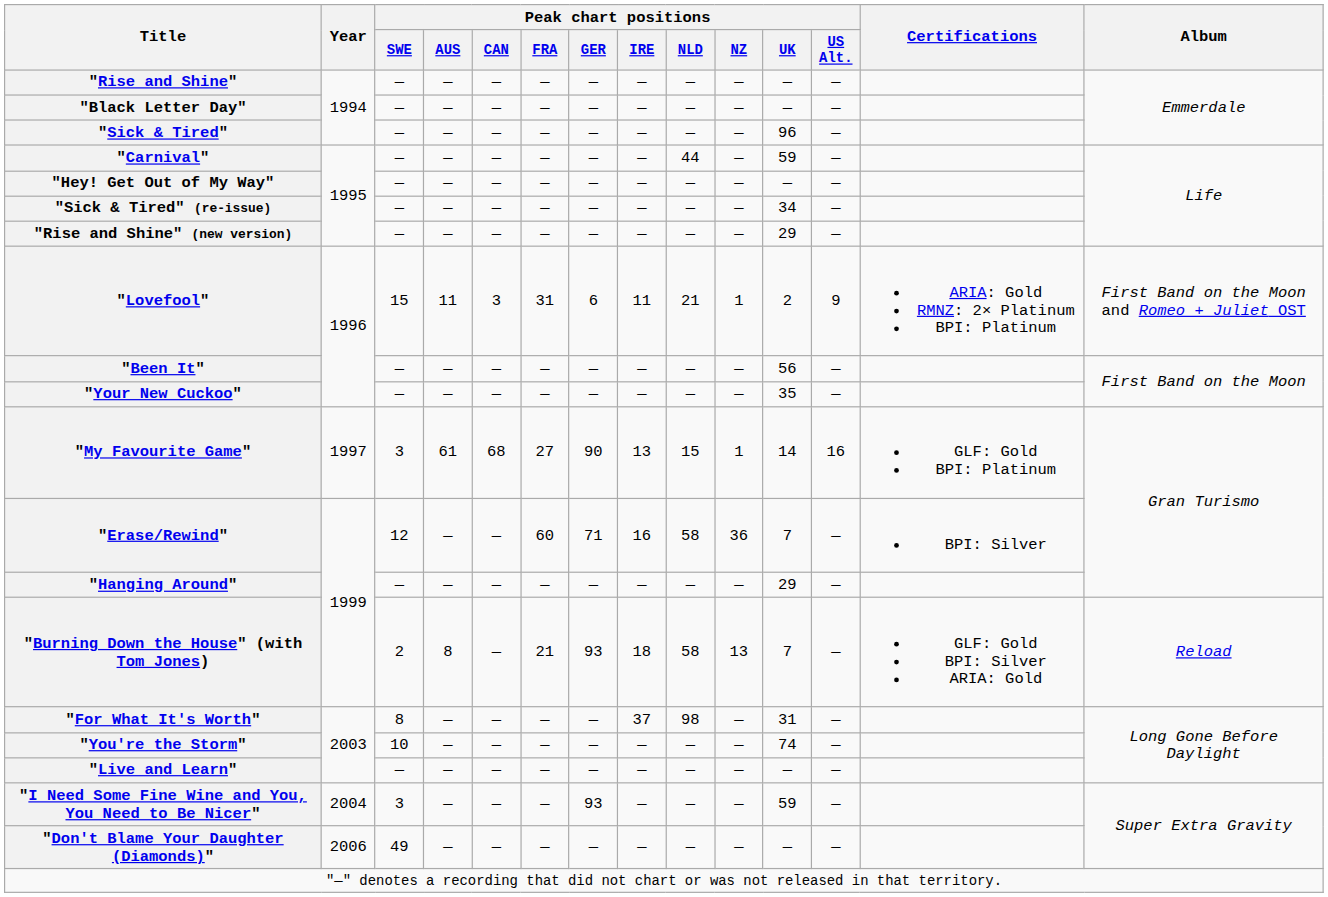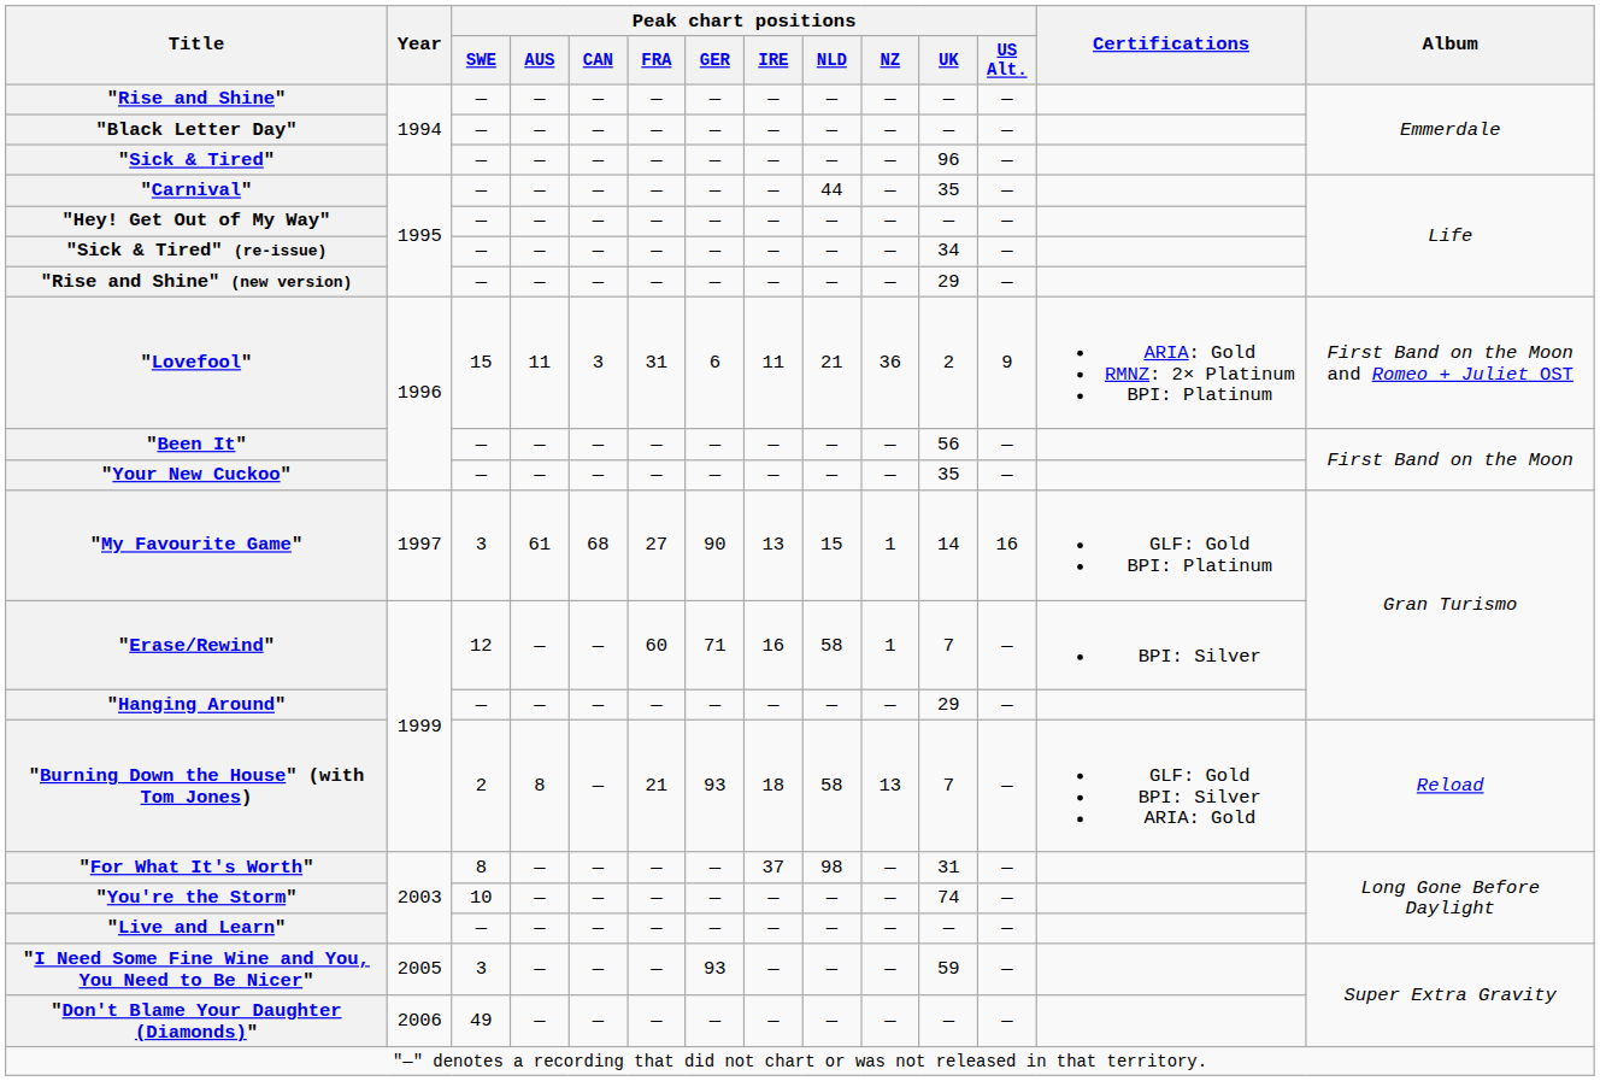 <table class="wikitable plainrowheaders" style="text-align:center;">
 <tr>
 <th scope="col" rowspan="2" style="width:20em;">Title</th>
 <th scope="col" rowspan="2" style="width:3em;">Year</th>
 <th scope="col" colspan="10">Peak chart positions</th>
 <th scope="col" rowspan="2" style="width:14em;"><a href='#'>Certifications</a></th>
 <th scope="col" rowspan="2" style="width:15em;">Album</th>
 </tr>
 <tr>
 <th scope="col" style="width:3em;font-size:90%;"><a href='#'>SWE</a><br></th>
 <th scope="col" style="width:3em;font-size:90%;"><a href='#'>AUS</a><br></th>
 <th scope="col" style="width:3em;font-size:90%;"><a href='#'>CAN</a><br></th>
 <th scope="col" style="width:3em;font-size:90%;"><a href='#'>FRA</a><br></th>
 <th scope="col" style="width:3em;font-size:90%;"><a href='#'>GER</a><br></th>
 <th scope="col" style="width:3em;font-size:90%;"><a href='#'>IRE</a><br></th>
 <th scope="col" style="width:3em;font-size:90%;"><a href='#'>NLD</a><br></th>
 <th scope="col" style="width:3em;font-size:90%;"><a href='#'>NZ</a><br></th>
 <th scope="col" style="width:3em;font-size:90%;"><a href='#'>UK</a><br></th>
 <th scope="col" style="width:3em;font-size:90%;"><a href='#'>US Alt.</a><br></th>
 </tr>
 <tr>
 <th scope="row">"<a href='#'>Rise and Shine</a>"</th>
 <td rowspan="3">1994</td>
 <td>—</td>
 <td>—</td>
 <td>—</td>
 <td>—</td>
 <td>—</td>
 <td>—</td>
 <td>—</td>
 <td>—</td>
 <td>—</td>
 <td>—</td>
 <td></td>
 <td rowspan="3"><em>Emmerdale</em></td>
 </tr>
 <tr>
 <th scope="row">"Black Letter Day"</th>
 <td>—</td>
 <td>—</td>
 <td>—</td>
 <td>—</td>
 <td>—</td>
 <td>—</td>
 <td>—</td>
 <td>—</td>
 <td>—</td>
 <td>—</td>
 <td></td>
 </tr>
 <tr>
 <th scope="row">"<a href='#'>Sick & Tired</a>"</th>
 <td>—</td>
 <td>—</td>
 <td>—</td>
 <td>—</td>
 <td>—</td>
 <td>—</td>
 <td>—</td>
 <td>—</td>
 <td>96</td>
 <td>—</td>
 <td></td>
 </tr>
 <tr>
 <th scope="row">"<a href='#'>Carnival</a>"</th>
 <td rowspan="4">1995</td>
 <td>—</td>
 <td>—</td>
 <td>—</td>
 <td>—</td>
 <td>—</td>
 <td>—</td>
 <td>44</td>
 <td>—</td>
-<td>59</td>
+<td>35</td>
 <td>—</td>
 <td></td>
 <td rowspan="4"><em>Life</em></td>
 </tr>
 <tr>
 <th scope="row">"Hey! Get Out of My Way"</th>
 <td>—</td>
 <td>—</td>
 <td>—</td>
 <td>—</td>
 <td>—</td>
 <td>—</td>
 <td>—</td>
 <td>—</td>
 <td>—</td>
 <td>—</td>
 <td></td>
 </tr>
 <tr>
 <th scope="row">"Sick & Tired" <small>(re-issue)</small></th>
 <td>—</td>
 <td>—</td>
 <td>—</td>
 <td>—</td>
 <td>—</td>
 <td>—</td>
 <td>—</td>
 <td>—</td>
 <td>34</td>
 <td>—</td>
 <td></td>
 </tr>
 <tr>
 <th scope="row">"Rise and Shine" <small>(new version)</small></th>
 <td>—</td>
 <td>—</td>
 <td>—</td>
 <td>—</td>
 <td>—</td>
 <td>—</td>
 <td>—</td>
 <td>—</td>
 <td>29</td>
 <td>—</td>
 <td></td>
 </tr>
 <tr>
 <th scope="row">"<a href='#'>Lovefool</a>"</th>
 <td rowspan="3">1996</td>
 <td>15</td>
 <td>11</td>
 <td>3</td>
 <td>31</td>
 <td>6</td>
 <td>11</td>
 <td>21</td>
-<td>1</td>
+<td>36</td>
 <td>2</td>
 <td>9</td>
 <td><br><ul><li><a href='#'>ARIA</a>: Gold</li><li><a href='#'>RMNZ</a>: 2× Platinum</li><li>BPI: Platinum</li></ul></td>
 <td><em>First Band on the Moon</em> and <a href='#'><em>Romeo + Juliet</em> OST</a></td>
 </tr>
 <tr>
 <th scope="row">"<a href='#'>Been It</a>"</th>
 <td>—</td>
 <td>—</td>
 <td>—</td>
 <td>—</td>
 <td>—</td>
 <td>—</td>
 <td>—</td>
 <td>—</td>
 <td>56</td>
 <td>—</td>
 <td></td>
 <td rowspan="2"><em>First Band on the Moon</em></td>
 </tr>
 <tr>
 <th scope="row">"<a href='#'>Your New Cuckoo</a>"</th>
 <td>—</td>
 <td>—</td>
 <td>—</td>
 <td>—</td>
 <td>—</td>
 <td>—</td>
 <td>—</td>
 <td>—</td>
 <td>35</td>
 <td>—</td>
 <td></td>
 </tr>
 <tr>
 <th scope="row">"<a href='#'>My Favourite Game</a>"</th>
 <td>1997</td>
 <td>3</td>
 <td>61</td>
 <td>68</td>
 <td>27</td>
 <td>90</td>
 <td>13</td>
 <td>15</td>
 <td>1</td>
 <td>14</td>
 <td>16</td>
 <td><br><ul><li>GLF: Gold</li><li>BPI: Platinum</li></ul></td>
 <td rowspan="3"><em>Gran Turismo</em></td>
 </tr>
 <tr>
 <th scope="row">"<a href='#'>Erase/Rewind</a>"</th>
 <td rowspan="3">1999</td>
 <td>12</td>
 <td>—</td>
 <td>—</td>
 <td>60</td>
 <td>71</td>
 <td>16</td>
 <td>58</td>
-<td>36</td>
+<td>1</td>
 <td>7</td>
 <td>—</td>
 <td><br><ul><li>BPI: Silver</li></ul></td>
 </tr>
 <tr>
 <th scope="row">"<a href='#'>Hanging Around</a>"</th>
 <td>—</td>
 <td>—</td>
 <td>—</td>
 <td>—</td>
 <td>—</td>
 <td>—</td>
 <td>—</td>
 <td>—</td>
 <td>29</td>
 <td>—</td>
 <td></td>
 </tr>
 <tr>
 <th scope="row">"<a href='#'>Burning Down the House</a>" (with <a href='#'>Tom Jones</a>)</th>
 <td>2</td>
 <td>8</td>
 <td>—</td>
 <td>21</td>
 <td>93</td>
 <td>18</td>
 <td>58</td>
 <td>13</td>
 <td>7</td>
 <td>—</td>
 <td><br><ul><li>GLF: Gold</li><li>BPI: Silver</li><li>ARIA: Gold</li></ul></td>
 <td><em><a href='#'>Reload</a></em></td>
 </tr>
 <tr>
 <th scope="row">"<a href='#'>For What It's Worth</a>"</th>
 <td rowspan="3">2003</td>
 <td>8</td>
 <td>—</td>
 <td>—</td>
 <td>—</td>
 <td>—</td>
 <td>37</td>
 <td>98</td>
 <td>—</td>
 <td>31</td>
 <td>—</td>
 <td></td>
 <td rowspan="3"><em>Long Gone Before Daylight</em></td>
 </tr>
 <tr>
 <th scope="row">"<a href='#'>You're the Storm</a>"</th>
 <td>10</td>
 <td>—</td>
 <td>—</td>
 <td>—</td>
 <td>—</td>
 <td>—</td>
 <td>—</td>
 <td>—</td>
 <td>74</td>
 <td>—</td>
 <td></td>
 </tr>
 <tr>
 <th scope="row">"<a href='#'>Live and Learn</a>"</th>
 <td>—</td>
 <td>—</td>
 <td>—</td>
 <td>—</td>
 <td>—</td>
 <td>—</td>
 <td>—</td>
 <td>—</td>
 <td>—</td>
 <td>—</td>
 </tr>
 <tr>
 <th scope="row">"<a href='#'>I Need Some Fine Wine and You, You Need to Be Nicer</a>"</th>
-<td>2004</td>
+<td>2005</td>
 <td>3</td>
 <td>—</td>
 <td>—</td>
 <td>—</td>
 <td>93</td>
 <td>—</td>
 <td>—</td>
 <td>—</td>
 <td>59</td>
 <td>—</td>
 <td></td>
 <td rowspan="2"><em>Super Extra Gravity</em></td>
 </tr>
 <tr>
 <th scope="row">"<a href='#'>Don't Blame Your Daughter (Diamonds)</a>"</th>
 <td>2006</td>
 <td>49</td>
 <td>—</td>
 <td>—</td>
 <td>—</td>
 <td>—</td>
 <td>—</td>
 <td>—</td>
 <td>—</td>
 <td>—</td>
 <td>—</td>
 </tr>
 <tr>
 <td colspan="14" style="font-size:90%">"—" denotes a recording that did not chart or was not released in that territory.</td>
 </tr>
 </table>
